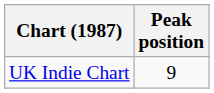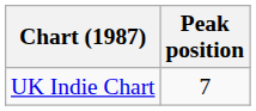 <table class=wikitable>
 <tr>
 <th scope=col>Chart (1987)</th>
 <th scope=col>Peak<br>position</th>
 </tr>
 <tr>
 <td><a href='#'>UK Indie Chart</a></td>
-<td style="text-align:center;">9</td>
+<td style="text-align:center;">7</td>
 </tr>
 </table>
